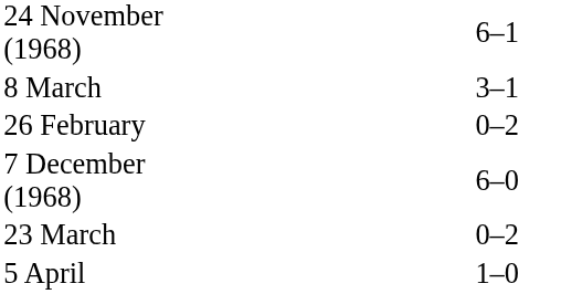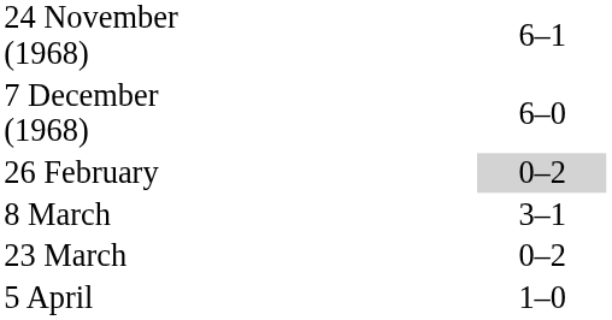 <table cellspacing=1 width=70%>
 <tr>
 <th width=25%></th>
 <th width=30%></th>
 <th width=15%></th>
 <th width=30%></th>
 </tr>
 <tr>
 <td>24 November (1968)</td>
 <td align=right></td>
 <td align=center>6–1</td>
 <td></td>
 </tr>
 <tr>
-<td>8 March</td>
+<td>7 December (1968)</td>
 <td align=right></td>
-<td align=center>3–1</td>
+<td align=center>6–0</td>
 <td></td>
 </tr>
 <tr>
 <td>26 February</td>
 <td align=right></td>
-<td align=center>0–2</td>
+<td align=center style="background: lightgrey;">0–2</td>
 <td></td>
 </tr>
 <tr>
-<td>7 December (1968)</td>
+<td>8 March</td>
 <td align=right></td>
-<td align=center>6–0</td>
+<td align=center>3–1</td>
 <td></td>
 </tr>
 <tr>
 <td>23 March</td>
 <td align=right></td>
 <td align=center>0–2</td>
 <td></td>
 </tr>
 <tr>
 <td>5 April</td>
 <td align=right></td>
 <td align=center>1–0</td>
 <td></td>
 </tr>
 </table>
